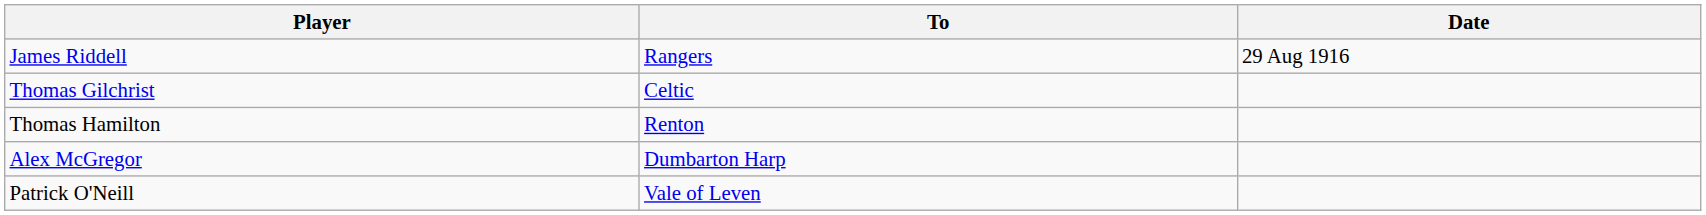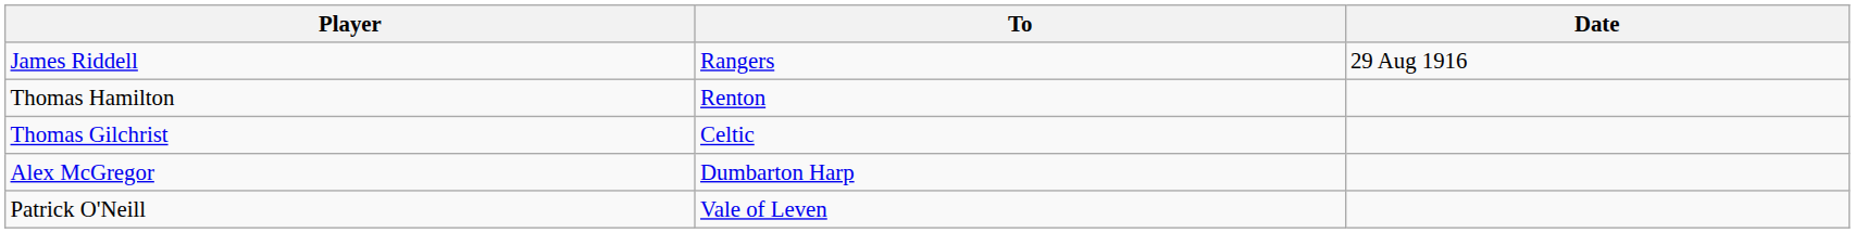 <table class="wikitable" style="text-align:center; font-size:95%;width:98%; text-align:left">
 <tr>
 <th>Player</th>
 <th>To</th>
 <th>Date</th>
 </tr>
 <tr>
 <td> <a href='#'>James Riddell</a></td>
 <td> <a href='#'>Rangers</a></td>
 <td>29 Aug 1916</td>
 </tr>
 <tr>
-<td> <a href='#'>Thomas Gilchrist</a></td>
-<td> <a href='#'>Celtic</a></td>
+<td> Thomas Hamilton</td>
+<td> <a href='#'>Renton</a></td>
 <td></td>
 </tr>
 <tr>
-<td> Thomas Hamilton</td>
-<td> <a href='#'>Renton</a></td>
+<td> <a href='#'>Thomas Gilchrist</a></td>
+<td> <a href='#'>Celtic</a></td>
 <td></td>
 </tr>
 <tr>
 <td> <a href='#'>Alex McGregor</a></td>
 <td> <a href='#'>Dumbarton Harp</a></td>
 <td></td>
 </tr>
 <tr>
 <td> Patrick O'Neill</td>
 <td> <a href='#'>Vale of Leven</a></td>
 <td></td>
 </tr>
 </table>
